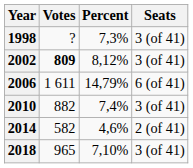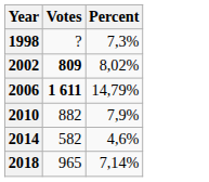 <table class="wikitable" style="text-align:right;">
 <tr>
 <th>Year</th>
 <th>Votes</th>
 <th>Percent</th>
-<th>Seats</th>
 </tr>
 <tr>
 <th>1998</th>
 <td>?</td>
 <td>7,3%</td>
-<td>3 (of 41)</td>
 </tr>
 <tr>
 <th>2002</th>
 <td><strong>809</strong></td>
-<td>8,12%</td>
-<td>3 (of 41)</td>
+<td>8,02%</td>
 </tr>
 <tr>
 <th>2006</th>
-<td>1 611</td>
+<td><strong>1 611</strong></td>
 <td>14,79%</td>
-<td>6 (of 41)</td>
 </tr>
 <tr>
 <th>2010</th>
 <td>882</td>
-<td>7,4%</td>
-<td>3 (of 41)</td>
+<td>7,9%</td>
 </tr>
 <tr>
 <th>2014</th>
 <td>582</td>
 <td>4,6%</td>
-<td>2 (of 41)</td>
 </tr>
 <tr>
 <th>2018</th>
 <td>965</td>
-<td>7,10%</td>
-<td>3 (of 41)</td>
+<td>7,14%</td>
 </tr>
 </table>
